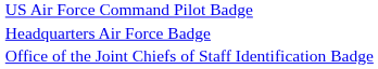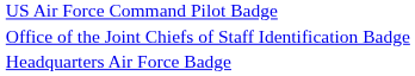 <table>
 <tr>
 <td></td>
 <td><a href='#'>US Air Force Command Pilot Badge</a></td>
 </tr>
 <tr>
 <td></td>
-<td><a href='#'>Headquarters Air Force Badge</a></td>
+<td><a href='#'>Office of the Joint Chiefs of Staff Identification Badge</a></td>
 </tr>
 <tr>
 <td></td>
-<td><a href='#'>Office of the Joint Chiefs of Staff Identification Badge</a></td>
+<td><a href='#'>Headquarters Air Force Badge</a></td>
 </tr>
 </table>
